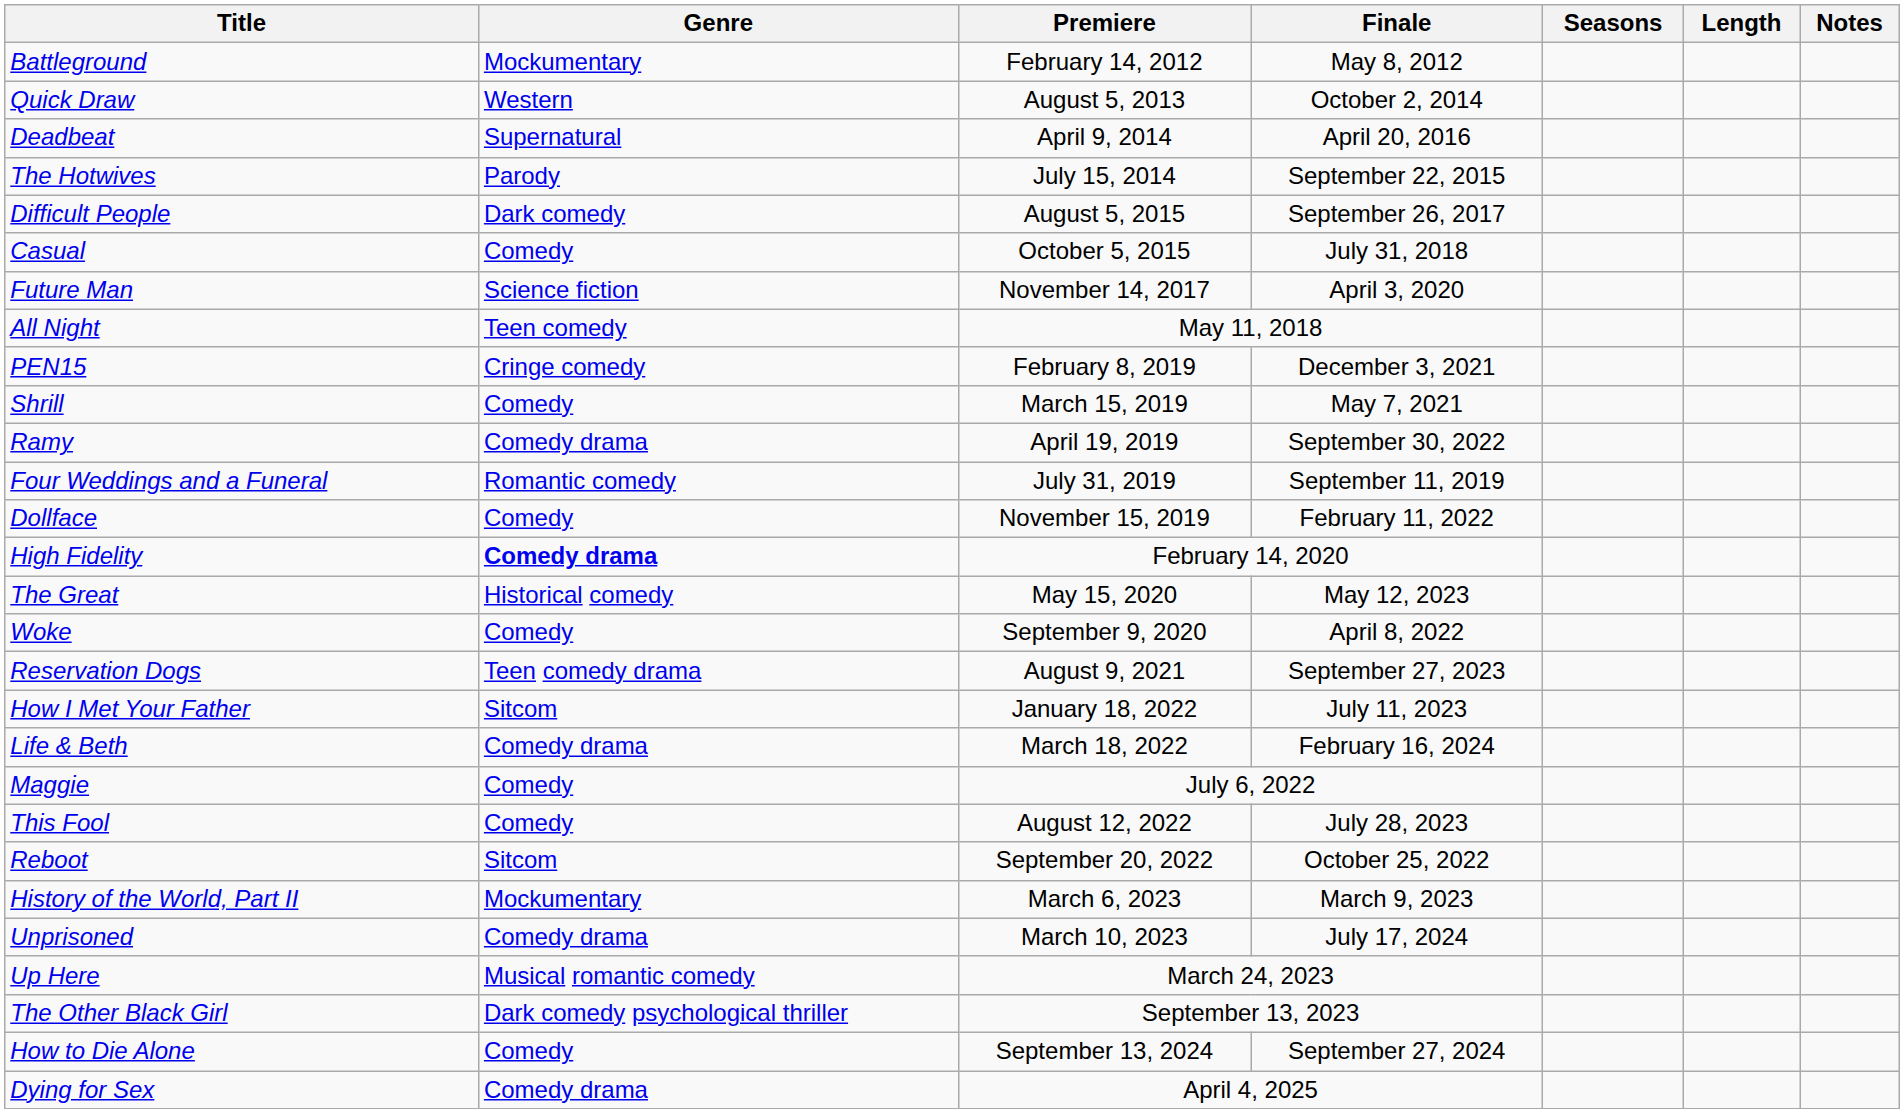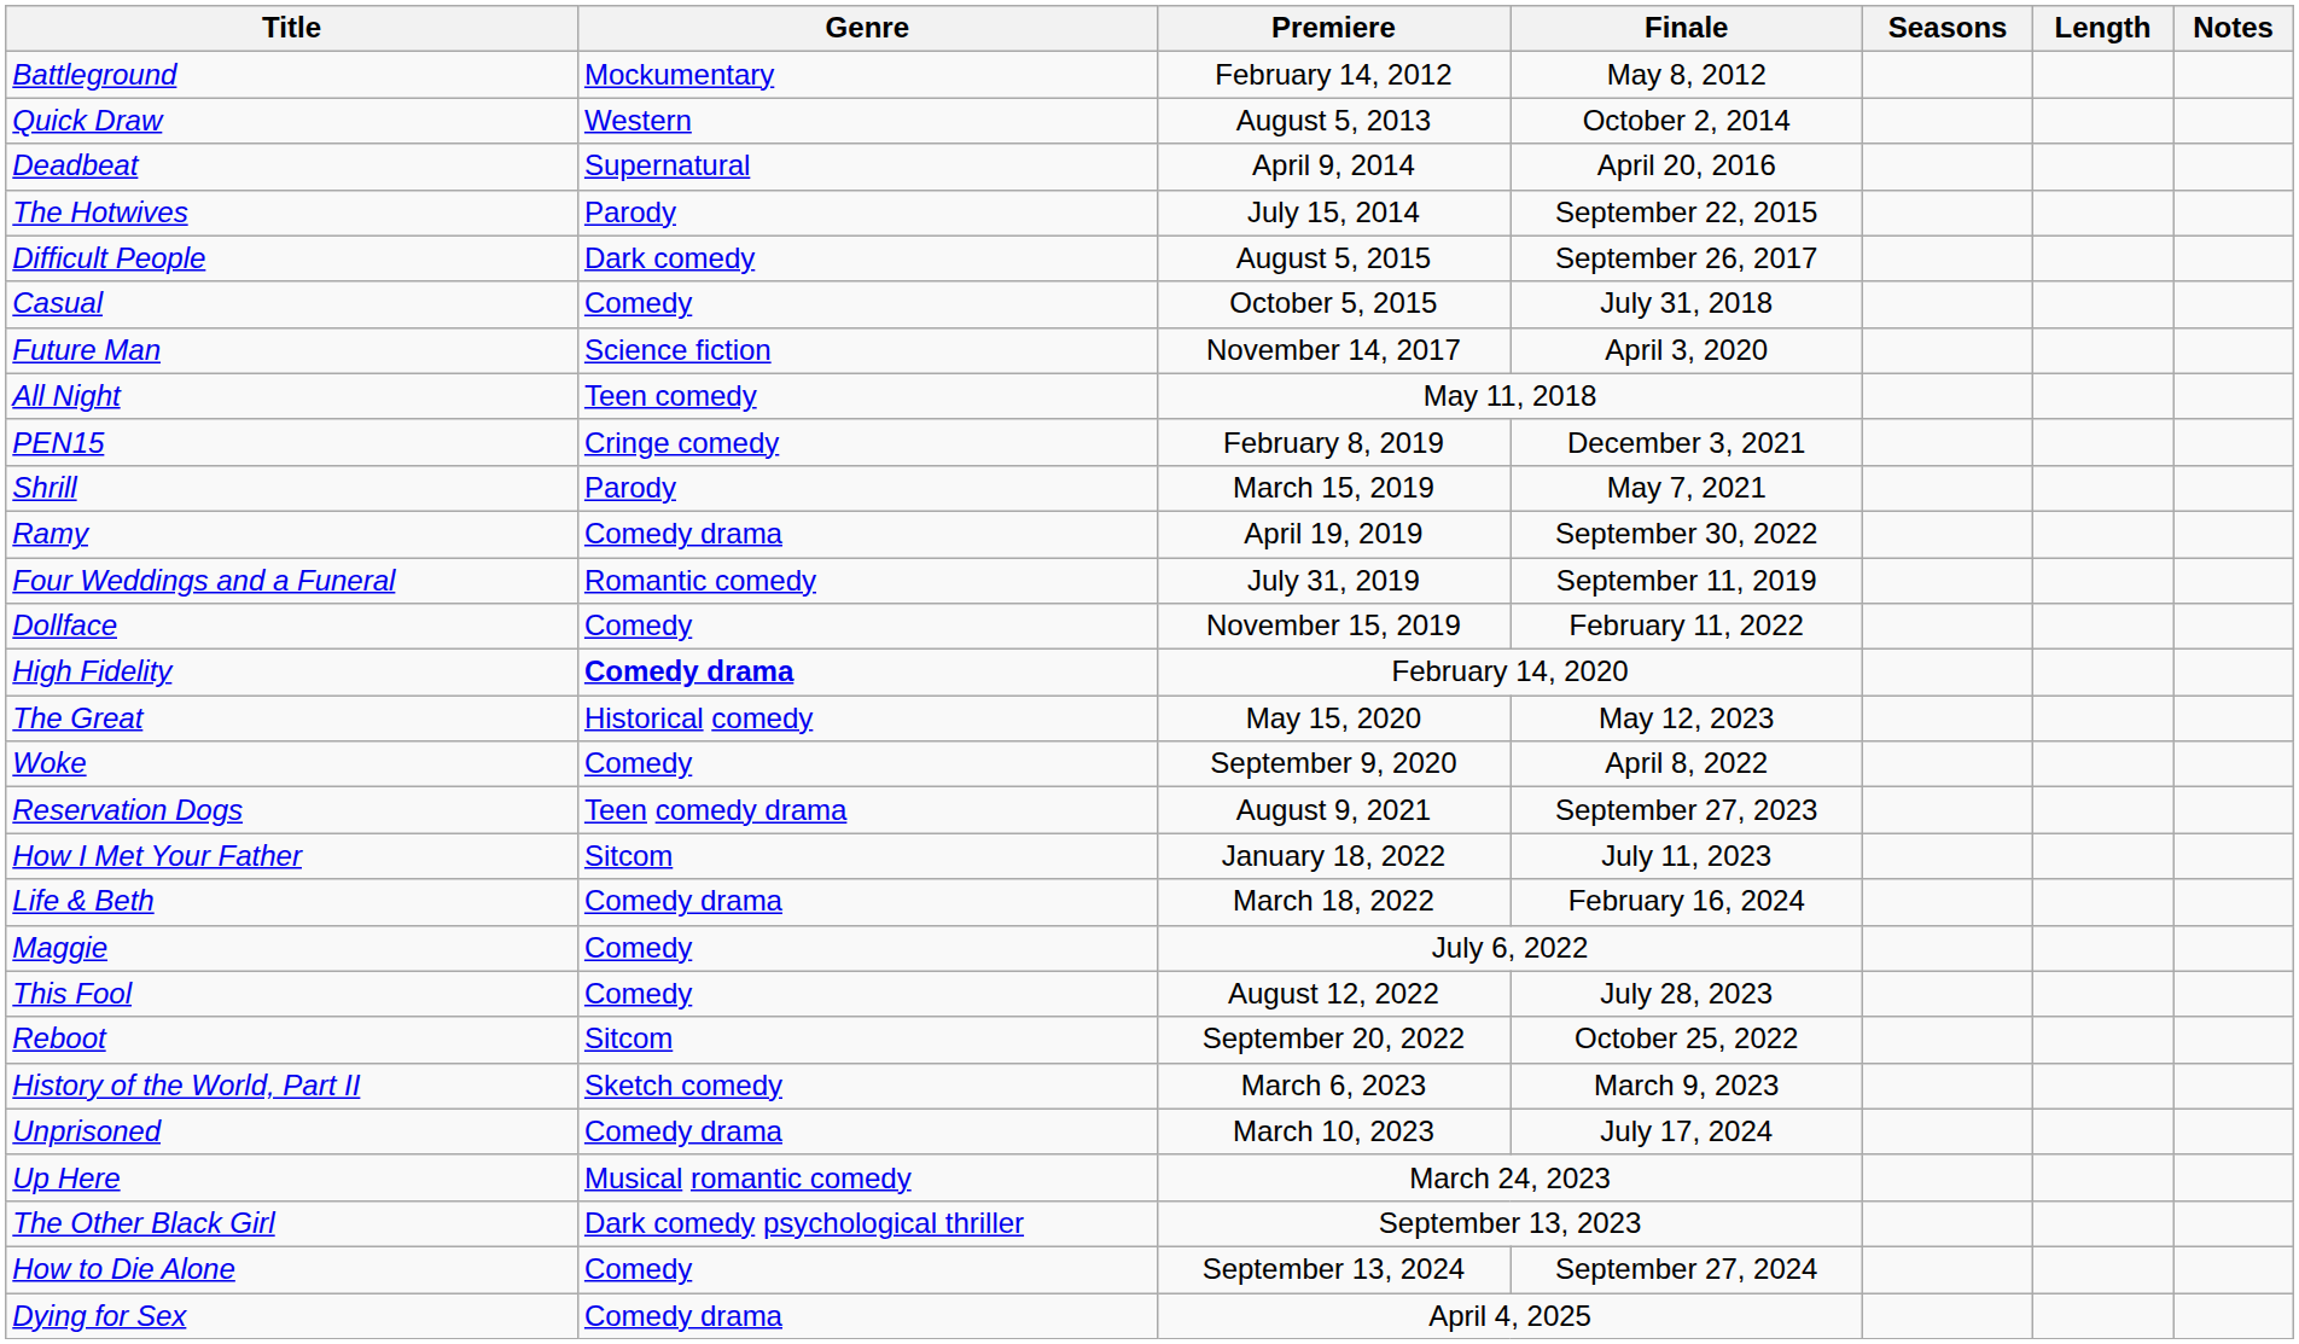 <table class="wikitable sortable" style="width:100%;">
 <tr>
 <th scope="col" style="width:25%;">Title</th>
 <th>Genre</th>
 <th>Premiere</th>
 <th>Finale</th>
 <th>Seasons</th>
 <th>Length</th>
 <th>Notes</th>
 </tr>
 <tr>
 <td><em><a href='#'>Battleground</a></em></td>
 <td><a href='#'>Mockumentary</a></td>
 <td style="text-align:center">February 14, 2012</td>
 <td style="text-align:center">May 8, 2012</td>
 <td></td>
 <td></td>
 <td></td>
 </tr>
 <tr>
 <td><em><a href='#'>Quick Draw</a></em></td>
 <td><a href='#'>Western</a></td>
 <td style="text-align:center">August 5, 2013</td>
 <td style="text-align:center">October 2, 2014</td>
 <td></td>
 <td></td>
 <td></td>
 </tr>
 <tr>
 <td><em><a href='#'>Deadbeat</a></em></td>
 <td><a href='#'>Supernatural</a></td>
 <td style="text-align:center">April 9, 2014</td>
 <td style="text-align:center">April 20, 2016</td>
 <td></td>
 <td></td>
 <td></td>
 </tr>
 <tr>
 <td><em><a href='#'>The Hotwives</a></em></td>
 <td><a href='#'>Parody</a></td>
 <td style="text-align:center">July 15, 2014</td>
 <td style="text-align:center">September 22, 2015</td>
 <td></td>
 <td></td>
 <td></td>
 </tr>
 <tr>
 <td><em><a href='#'>Difficult People</a></em></td>
 <td><a href='#'>Dark comedy</a></td>
 <td style="text-align:center">August 5, 2015</td>
 <td style="text-align:center">September 26, 2017</td>
 <td></td>
 <td></td>
 <td></td>
 </tr>
 <tr>
 <td><em><a href='#'>Casual</a></em></td>
 <td><a href='#'>Comedy</a></td>
 <td style="text-align:center">October 5, 2015</td>
 <td style="text-align:center">July 31, 2018</td>
 <td></td>
 <td></td>
 <td></td>
 </tr>
 <tr>
 <td><em><a href='#'>Future Man</a></em></td>
 <td><a href='#'>Science fiction</a></td>
 <td style="text-align:center">November 14, 2017</td>
 <td style="text-align:center">April 3, 2020</td>
 <td></td>
 <td></td>
 <td></td>
 </tr>
 <tr>
 <td><em><a href='#'>All Night</a></em></td>
 <td><a href='#'>Teen comedy</a></td>
 <td colspan="2" style="text-align:center">May 11, 2018</td>
 <td></td>
 <td></td>
 <td></td>
 </tr>
 <tr>
 <td><em><a href='#'>PEN15</a></em></td>
 <td><a href='#'>Cringe comedy</a></td>
 <td style="text-align:center">February 8, 2019</td>
 <td style="text-align:center">December 3, 2021</td>
 <td></td>
 <td></td>
 <td></td>
 </tr>
 <tr>
 <td><em><a href='#'>Shrill</a></em></td>
-<td><a href='#'>Comedy</a></td>
+<td><a href='#'>Parody</a></td>
 <td style="text-align:center">March 15, 2019</td>
 <td style="text-align:center">May 7, 2021</td>
 <td></td>
 <td></td>
 <td></td>
 </tr>
 <tr>
 <td><em><a href='#'>Ramy</a></em></td>
 <td><a href='#'>Comedy drama</a></td>
 <td style="text-align:center">April 19, 2019</td>
 <td style="text-align:center">September 30, 2022</td>
 <td></td>
 <td></td>
 <td></td>
 </tr>
 <tr>
 <td><em><a href='#'>Four Weddings and a Funeral</a></em></td>
 <td><a href='#'>Romantic comedy</a></td>
 <td style="text-align:center">July 31, 2019</td>
 <td style="text-align:center">September 11, 2019</td>
 <td></td>
 <td></td>
 <td></td>
 </tr>
 <tr>
 <td><em><a href='#'>Dollface</a></em></td>
 <td><a href='#'>Comedy</a></td>
 <td style="text-align:center">November 15, 2019</td>
 <td style="text-align:center">February 11, 2022</td>
 <td></td>
 <td></td>
 <td></td>
 </tr>
 <tr>
 <td><em><a href='#'>High Fidelity</a></em></td>
 <td><strong><a href='#'>Comedy drama</a></strong></td>
 <td colspan="2" style="text-align:center">February 14, 2020</td>
 <td></td>
 <td></td>
 <td></td>
 </tr>
 <tr>
 <td><em><a href='#'>The Great</a></em></td>
 <td><a href='#'>Historical</a> <a href='#'>comedy</a></td>
 <td style="text-align:center">May 15, 2020</td>
 <td style="text-align:center">May 12, 2023</td>
 <td></td>
 <td></td>
 <td></td>
 </tr>
 <tr>
 <td><em><a href='#'>Woke</a></em></td>
 <td><a href='#'>Comedy</a></td>
 <td style="text-align:center">September 9, 2020</td>
 <td style="text-align:center">April 8, 2022</td>
 <td></td>
 <td></td>
 <td></td>
 </tr>
 <tr>
 <td><em><a href='#'>Reservation Dogs</a></em></td>
 <td><a href='#'>Teen</a> <a href='#'>comedy drama</a></td>
 <td style="text-align:center">August 9, 2021</td>
 <td style="text-align:center">September 27, 2023</td>
 <td></td>
 <td></td>
 <td></td>
 </tr>
 <tr>
 <td><em><a href='#'>How I Met Your Father</a></em></td>
 <td><a href='#'>Sitcom</a></td>
 <td style="text-align:center">January 18, 2022</td>
 <td style="text-align:center">July 11, 2023</td>
 <td></td>
 <td></td>
 <td></td>
 </tr>
 <tr>
 <td><em><a href='#'>Life & Beth</a></em></td>
 <td><a href='#'>Comedy drama</a></td>
 <td style="text-align:center">March 18, 2022</td>
 <td style="text-align:center">February 16, 2024</td>
 <td></td>
 <td></td>
 <td></td>
 </tr>
 <tr>
 <td><em><a href='#'>Maggie</a></em></td>
 <td><a href='#'>Comedy</a></td>
 <td colspan="2" style="text-align:center">July 6, 2022</td>
 <td></td>
 <td></td>
 <td></td>
 </tr>
 <tr>
 <td><em><a href='#'>This Fool</a></em></td>
 <td><a href='#'>Comedy</a></td>
 <td style="text-align:center">August 12, 2022</td>
 <td style="text-align:center">July 28, 2023</td>
 <td></td>
 <td></td>
 <td></td>
 </tr>
 <tr>
 <td><em><a href='#'>Reboot</a></em></td>
 <td><a href='#'>Sitcom</a></td>
 <td style="text-align:center">September 20, 2022</td>
 <td style="text-align:center">October 25, 2022</td>
 <td></td>
 <td></td>
 <td></td>
 </tr>
 <tr>
 <td><em><a href='#'>History of the World, Part II</a></em></td>
-<td><a href='#'>Mockumentary</a></td>
+<td><a href='#'>Sketch comedy</a></td>
 <td style="text-align:center">March 6, 2023</td>
 <td style="text-align:center">March 9, 2023</td>
 <td></td>
 <td></td>
 <td></td>
 </tr>
 <tr>
 <td><em><a href='#'>Unprisoned</a></em></td>
 <td><a href='#'>Comedy drama</a></td>
 <td style="text-align:center">March 10, 2023</td>
 <td style="text-align:center">July 17, 2024</td>
 <td></td>
 <td></td>
 <td></td>
 </tr>
 <tr>
 <td><em><a href='#'>Up Here</a></em></td>
 <td><a href='#'>Musical</a> <a href='#'>romantic comedy</a></td>
 <td colspan="2" style="text-align:center">March 24, 2023</td>
 <td></td>
 <td></td>
 <td></td>
 </tr>
 <tr>
 <td><em><a href='#'>The Other Black Girl</a></em></td>
 <td><a href='#'>Dark comedy</a> <a href='#'>psychological thriller</a></td>
 <td colspan="2" style="text-align:center">September 13, 2023</td>
 <td></td>
 <td></td>
 <td></td>
 </tr>
 <tr>
 <td><em><a href='#'>How to Die Alone</a></em></td>
 <td><a href='#'>Comedy</a></td>
 <td style="text-align:center">September 13, 2024</td>
 <td style="text-align:center">September 27, 2024</td>
 <td></td>
 <td></td>
 <td></td>
 </tr>
 <tr>
 <td><em><a href='#'>Dying for Sex</a></em></td>
 <td><a href='#'>Comedy drama</a></td>
 <td colspan="2" style="text-align:center">April 4, 2025</td>
 <td></td>
 <td></td>
 <td></td>
 </tr>
 </table>
